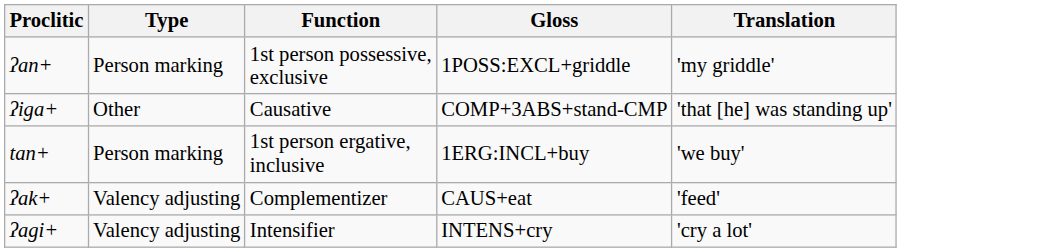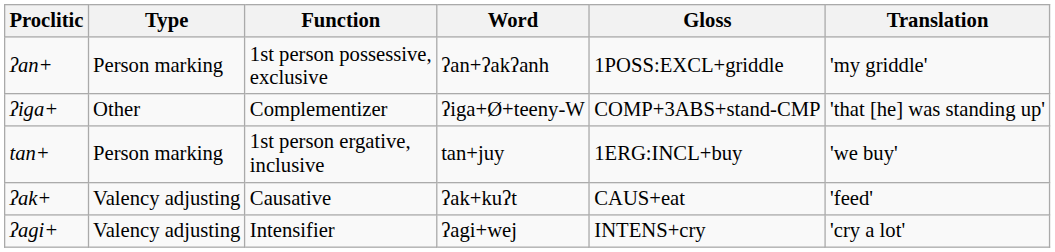 <table class="wikitable">
 <tr>
 <th>Proclitic</th>
 <th>Type</th>
 <th>Function</th>
+<th>Word</th>
 <th>Gloss</th>
 <th>Translation</th>
 </tr>
 <tr>
 <td><em>ʔan+</em></td>
 <td>Person marking</td>
 <td>1st person possessive,<br>exclusive</td>
+<td>ʔan+ʔakʔanh</td>
 <td>1POSS:EXCL+griddle</td>
 <td>'my griddle'</td>
 </tr>
 <tr>
 <td><em>ʔiga+</em></td>
 <td>Other</td>
-<td>Causative</td>
+<td>Complementizer</td>
+<td>ʔiga+Ø+teeny-W</td>
 <td>COMP+3ABS+stand-CMP</td>
 <td>'that [he] was standing up'</td>
 </tr>
 <tr>
 <td><em>tan+</em></td>
 <td>Person marking</td>
 <td>1st person ergative,<br>inclusive</td>
+<td>tan+juy</td>
 <td>1ERG:INCL+buy</td>
 <td>'we buy'</td>
 </tr>
 <tr>
 <td><em>ʔak+</em></td>
 <td>Valency adjusting</td>
-<td>Complementizer</td>
+<td>Causative</td>
+<td>ʔak+kuʔt</td>
 <td>CAUS+eat</td>
 <td>'feed'</td>
 </tr>
 <tr>
 <td><em>ʔagi+</em></td>
 <td>Valency adjusting</td>
 <td>Intensifier</td>
+<td>ʔagi+wej</td>
 <td>INTENS+cry</td>
 <td>'cry a lot'</td>
 </tr>
 </table>
